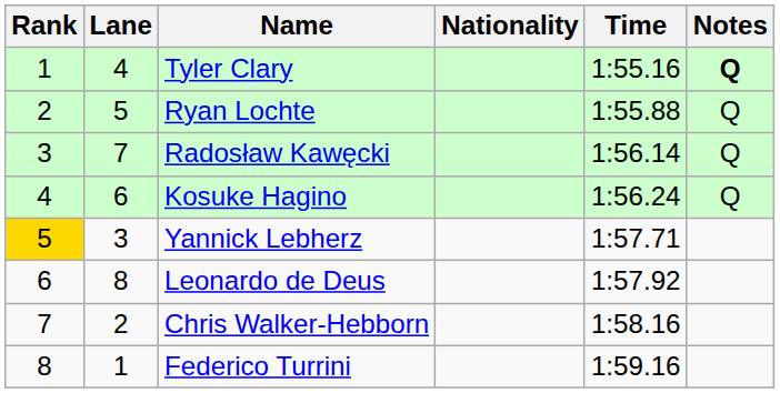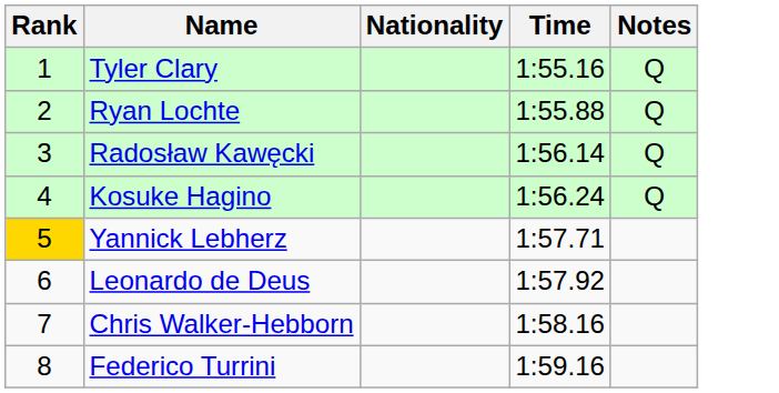 <table class="wikitable sortable" style="text-align:center">
 <tr>
 <th>Rank</th>
-<th>Lane</th>
 <th>Name</th>
 <th>Nationality</th>
 <th>Time</th>
 <th>Notes</th>
 </tr>
 <tr bgcolor=ccffcc>
 <td>1</td>
-<td>4</td>
 <td align=left><a href='#'>Tyler Clary</a></td>
 <td align=left></td>
 <td>1:55.16</td>
-<td><strong>Q</strong></td>
+<td>Q</td>
 </tr>
 <tr bgcolor=ccffcc>
 <td>2</td>
-<td>5</td>
 <td align=left><a href='#'>Ryan Lochte</a></td>
 <td align=left></td>
 <td>1:55.88</td>
 <td>Q</td>
 </tr>
 <tr bgcolor=ccffcc>
 <td>3</td>
-<td>7</td>
 <td align=left><a href='#'>Radosław Kawęcki</a></td>
 <td align=left></td>
 <td>1:56.14</td>
 <td>Q</td>
 </tr>
 <tr bgcolor=ccffcc>
 <td>4</td>
-<td>6</td>
 <td align=left><a href='#'>Kosuke Hagino</a></td>
 <td align=left></td>
 <td>1:56.24</td>
 <td>Q</td>
 </tr>
 <tr>
 <td style="background: gold;">5</td>
-<td>3</td>
 <td align=left><a href='#'>Yannick Lebherz</a></td>
 <td align=left></td>
 <td>1:57.71</td>
 <td></td>
 </tr>
 <tr>
 <td>6</td>
-<td>8</td>
 <td align=left><a href='#'>Leonardo de Deus</a></td>
 <td align=left></td>
 <td>1:57.92</td>
 <td></td>
 </tr>
 <tr>
 <td>7</td>
-<td>2</td>
 <td align=left><a href='#'>Chris Walker-Hebborn</a></td>
 <td align=left></td>
 <td>1:58.16</td>
 <td></td>
 </tr>
 <tr>
 <td>8</td>
-<td>1</td>
 <td align=left><a href='#'>Federico Turrini</a></td>
 <td align=left></td>
 <td>1:59.16</td>
 <td></td>
 </tr>
 </table>
